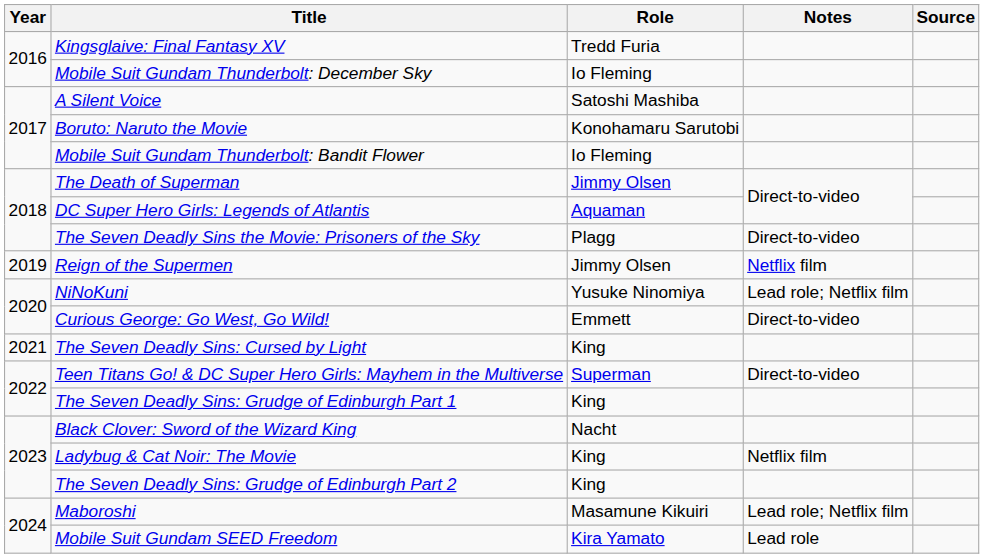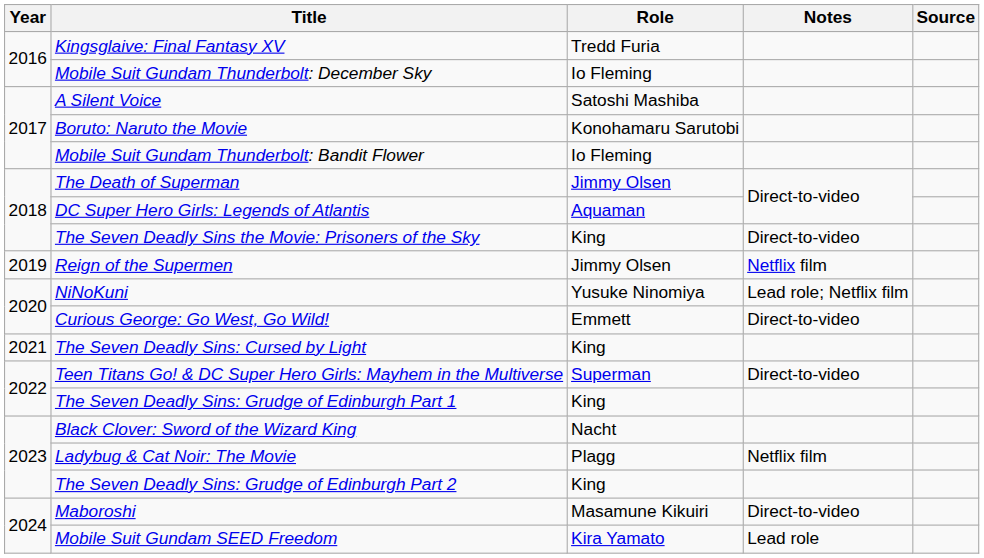 <table class="wikitable sortable">
 <tr>
 <th>Year</th>
 <th>Title</th>
 <th>Role</th>
 <th>Notes</th>
 <th>Source</th>
 </tr>
 <tr>
 <td rowspan="2">2016</td>
 <td><em><a href='#'>Kingsglaive: Final Fantasy XV</a></em></td>
 <td>Tredd Furia</td>
 <td></td>
 <td></td>
 </tr>
 <tr>
 <td><em><a href='#'>Mobile Suit Gundam Thunderbolt</a>: December Sky</em></td>
 <td>Io Fleming</td>
 <td></td>
 <td></td>
 </tr>
 <tr>
 <td rowspan="3">2017</td>
 <td><em><a href='#'>A Silent Voice</a></em></td>
 <td>Satoshi Mashiba</td>
 <td></td>
 <td></td>
 </tr>
 <tr>
 <td><em><a href='#'>Boruto: Naruto the Movie</a></em></td>
 <td>Konohamaru Sarutobi</td>
 <td></td>
 <td></td>
 </tr>
 <tr>
 <td><em><a href='#'>Mobile Suit Gundam Thunderbolt</a>: Bandit Flower</em></td>
 <td>Io Fleming</td>
 <td></td>
 <td></td>
 </tr>
 <tr>
 <td rowspan="3">2018</td>
 <td><em><a href='#'>The Death of Superman</a></em></td>
 <td><a href='#'>Jimmy Olsen</a></td>
 <td rowspan="2">Direct-to-video</td>
 <td></td>
 </tr>
 <tr>
 <td><em><a href='#'>DC Super Hero Girls: Legends of Atlantis</a></em></td>
 <td><a href='#'>Aquaman</a></td>
 <td></td>
 </tr>
 <tr>
 <td><em><a href='#'>The Seven Deadly Sins the Movie: Prisoners of the Sky</a></em></td>
-<td>Plagg</td>
+<td>King</td>
 <td>Direct-to-video</td>
 <td></td>
 </tr>
 <tr>
 <td>2019</td>
 <td><em><a href='#'>Reign of the Supermen</a></em></td>
 <td>Jimmy Olsen</td>
 <td><a href='#'>Netflix</a> film</td>
 <td></td>
 </tr>
 <tr>
 <td rowspan="2">2020</td>
 <td><em><a href='#'>NiNoKuni</a></em></td>
 <td>Yusuke Ninomiya</td>
 <td>Lead role; Netflix film</td>
 <td></td>
 </tr>
 <tr>
 <td><em><a href='#'>Curious George: Go West, Go Wild!</a></em></td>
 <td>Emmett</td>
 <td>Direct-to-video</td>
 <td></td>
 </tr>
 <tr>
 <td>2021</td>
 <td><em><a href='#'>The Seven Deadly Sins: Cursed by Light</a></em></td>
 <td>King</td>
 <td></td>
 <td></td>
 </tr>
 <tr>
 <td rowspan="2">2022</td>
 <td><em><a href='#'>Teen Titans Go! & DC Super Hero Girls: Mayhem in the Multiverse</a></em></td>
 <td><a href='#'>Superman</a></td>
 <td>Direct-to-video</td>
 <td></td>
 </tr>
 <tr>
 <td><em><a href='#'>The Seven Deadly Sins: Grudge of Edinburgh Part 1</a></em></td>
 <td>King</td>
 <td></td>
 <td></td>
 </tr>
 <tr>
 <td rowspan="3">2023</td>
 <td><em><a href='#'>Black Clover: Sword of the Wizard King</a></em></td>
 <td>Nacht</td>
 <td></td>
 <td></td>
 </tr>
 <tr>
 <td><em><a href='#'>Ladybug & Cat Noir: The Movie</a></em></td>
-<td>King</td>
+<td>Plagg</td>
 <td>Netflix film</td>
 <td></td>
 </tr>
 <tr>
 <td><em><a href='#'>The Seven Deadly Sins: Grudge of Edinburgh Part 2</a></em></td>
 <td>King</td>
 <td></td>
 <td></td>
 </tr>
 <tr>
 <td rowspan="2">2024</td>
 <td><em><a href='#'>Maboroshi</a></em></td>
 <td>Masamune Kikuiri</td>
-<td>Lead role; Netflix film</td>
+<td>Direct-to-video</td>
 <td></td>
 </tr>
 <tr>
 <td><em><a href='#'>Mobile Suit Gundam SEED Freedom</a></em></td>
 <td><a href='#'>Kira Yamato</a></td>
 <td>Lead role</td>
 <td></td>
 </tr>
 </table>
